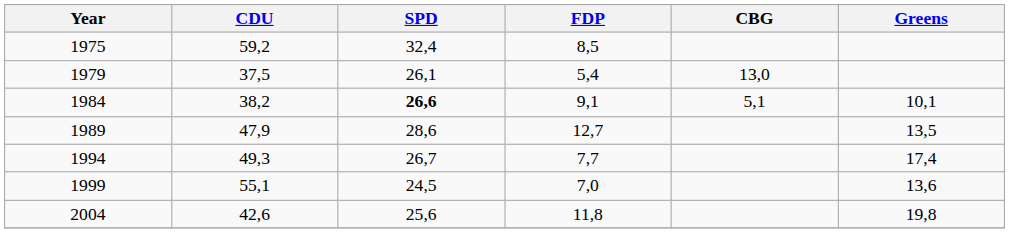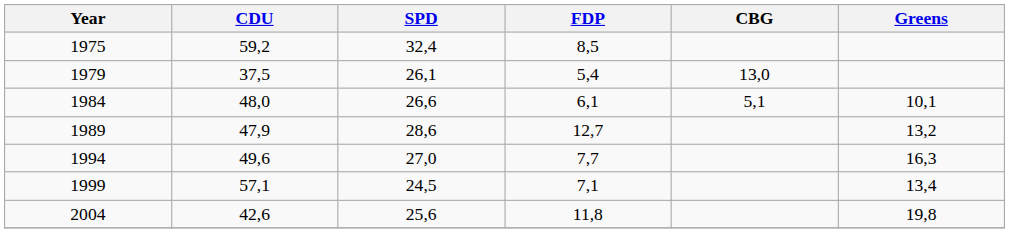 <table width="72%"  class="wikitable">
 <tr>
 <th width="12%" bgcolor="#e4e0e4">Year</th>
 <th width="12%" bgcolor="#e4e0e4"><a href='#'>CDU</a></th>
 <th width="12%" bgcolor="#e4e0e4"><a href='#'>SPD</a></th>
 <th width="12%" bgcolor="#e4e0e4"><a href='#'>FDP</a></th>
 <th width="12%" bgcolor="#e4e0e4">CBG</th>
 <th width="12%" bgcolor="#e4e0e4"><a href='#'>Greens</a></th>
 </tr>
 <tr>
 <td align=center>1975</td>
 <td align=center>59,2</td>
 <td align=center>32,4</td>
 <td align=center>8,5</td>
 <td align=center></td>
 <td align=center></td>
 </tr>
 <tr>
 <td align=center>1979</td>
 <td align=center>37,5</td>
 <td align=center>26,1</td>
 <td align=center>5,4</td>
 <td align=center>13,0</td>
 <td align=center></td>
 </tr>
 <tr>
 <td align=center>1984</td>
-<td align=center>38,2</td>
-<td align=center><strong>26,6</strong></td>
-<td align=center>9,1</td>
+<td align=center>48,0</td>
+<td align=center>26,6</td>
+<td align=center>6,1</td>
 <td align=center>5,1</td>
 <td align=center>10,1</td>
 </tr>
 <tr>
 <td align=center>1989</td>
 <td align=center>47,9</td>
 <td align=center>28,6</td>
 <td align=center>12,7</td>
 <td align=center></td>
-<td align=center>13,5</td>
+<td align=center>13,2</td>
 </tr>
 <tr>
 <td align=center>1994</td>
-<td align=center>49,3</td>
-<td align=center>26,7</td>
+<td align=center>49,6</td>
+<td align=center>27,0</td>
 <td align=center>7,7</td>
 <td align=center></td>
-<td align=center>17,4</td>
+<td align=center>16,3</td>
 </tr>
 <tr>
 <td align=center>1999</td>
-<td align=center>55,1</td>
+<td align=center>57,1</td>
 <td align=center>24,5</td>
-<td align=center>7,0</td>
+<td align=center>7,1</td>
 <td align=center></td>
-<td align=center>13,6</td>
+<td align=center>13,4</td>
 </tr>
 <tr>
 <td align=center>2004</td>
 <td align=center>42,6</td>
 <td align=center>25,6</td>
 <td align=center>11,8</td>
 <td align=center></td>
 <td align=center>19,8</td>
 </tr>
 <tr D>
 </tr>
 </table>
